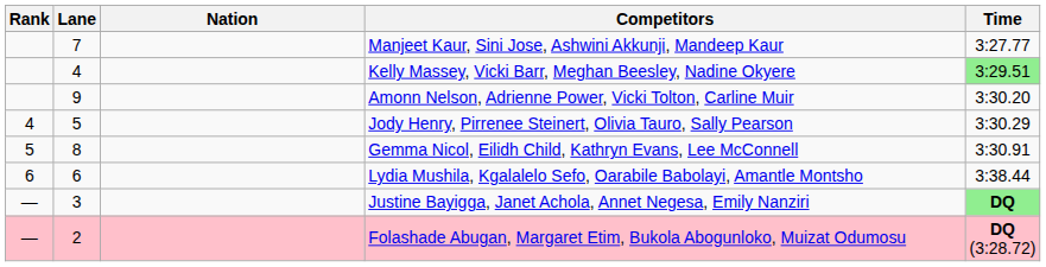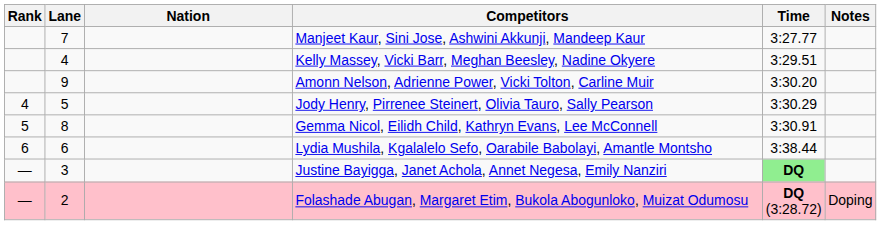 <table class="wikitable sortable" width=75% style="text-align:center; font-size:95%">
 <tr>
 <th width=15>Rank</th>
 <th width=15>Lane</th>
 <th width=300>Nation</th>
 <th width=700>Competitors</th>
 <th width=15>Time</th>
+<th width=15>Notes</th>
 </tr>
 <tr>
 <td></td>
 <td>7</td>
 <td align=left></td>
 <td align=left><a href='#'>Manjeet Kaur</a>, <a href='#'>Sini Jose</a>, <a href='#'>Ashwini Akkunji</a>, <a href='#'>Mandeep Kaur</a></td>
 <td>3:27.77</td>
+<td></td>
 </tr>
 <tr>
 <td></td>
 <td>4</td>
 <td align=left></td>
 <td align=left><a href='#'>Kelly Massey</a>, <a href='#'>Vicki Barr</a>, <a href='#'>Meghan Beesley</a>, <a href='#'>Nadine Okyere</a></td>
-<td style="background: lightgreen;">3:29.51</td>
+<td>3:29.51</td>
+<td></td>
 </tr>
 <tr>
 <td></td>
 <td>9</td>
 <td align=left></td>
 <td align=left><a href='#'>Amonn Nelson</a>, <a href='#'>Adrienne Power</a>, <a href='#'>Vicki Tolton</a>, <a href='#'>Carline Muir</a></td>
 <td>3:30.20</td>
+<td></td>
 </tr>
 <tr>
 <td>4</td>
 <td>5</td>
 <td align=left></td>
 <td align=left><a href='#'>Jody Henry</a>, <a href='#'>Pirrenee Steinert</a>, <a href='#'>Olivia Tauro</a>, <a href='#'>Sally Pearson</a></td>
 <td>3:30.29</td>
+<td></td>
 </tr>
 <tr>
 <td>5</td>
 <td>8</td>
 <td align=left></td>
 <td align=left><a href='#'>Gemma Nicol</a>, <a href='#'>Eilidh Child</a>, <a href='#'>Kathryn Evans</a>, <a href='#'>Lee McConnell</a></td>
 <td>3:30.91</td>
+<td></td>
 </tr>
 <tr>
 <td>6</td>
 <td>6</td>
 <td align=left></td>
 <td align=left><a href='#'>Lydia Mushila</a>, <a href='#'>Kgalalelo Sefo</a>, <a href='#'>Oarabile Babolayi</a>, <a href='#'>Amantle Montsho</a></td>
 <td>3:38.44</td>
+<td></td>
 </tr>
 <tr>
 <td>—</td>
 <td>3</td>
 <td align=left></td>
 <td align=left><a href='#'>Justine Bayigga</a>, <a href='#'>Janet Achola</a>, <a href='#'>Annet Negesa</a>, <a href='#'>Emily Nanziri</a></td>
 <td style="background: lightgreen;"><strong>DQ</strong></td>
+<td></td>
 </tr>
 <tr bgcolor=pink>
 <td>—</td>
 <td>2</td>
 <td align=left></td>
 <td align=left><a href='#'>Folashade Abugan</a>, <a href='#'>Margaret Etim</a>, <a href='#'>Bukola Abogunloko</a>, <a href='#'>Muizat Odumosu</a></td>
 <td><strong>DQ</strong> (3:28.72)</td>
+<td>Doping</td>
 </tr>
 </table>
